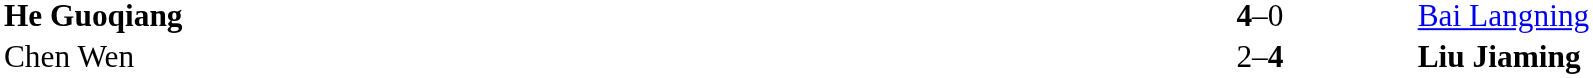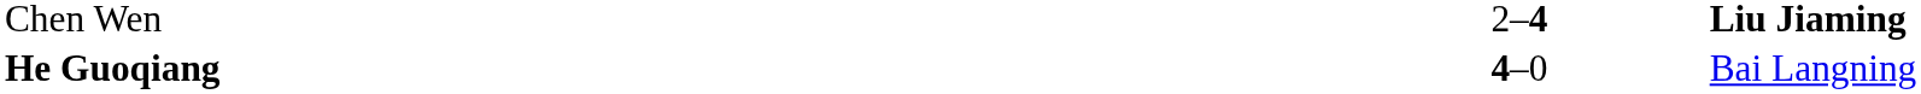 <table width="100%" cellspacing="1">
 <tr>
 <th width45%></th>
 <th width10%></th>
 <th width45%></th>
 </tr>
 <tr>
+<td> Chen Wen</td>
+<td align="center">2–<strong>4</strong></td>
+<td> <strong>Liu Jiaming</strong></td>
+</tr>
+<tr>
 <td> <strong>He Guoqiang</strong></td>
 <td align="center"><strong>4</strong>–0</td>
 <td> <a href='#'>Bai Langning</a></td>
 </tr>
-<tr>
-<td> Chen Wen</td>
-<td align="center">2–<strong>4</strong></td>
-<td> <strong>Liu Jiaming</strong></td>
-</tr>
 </table>
